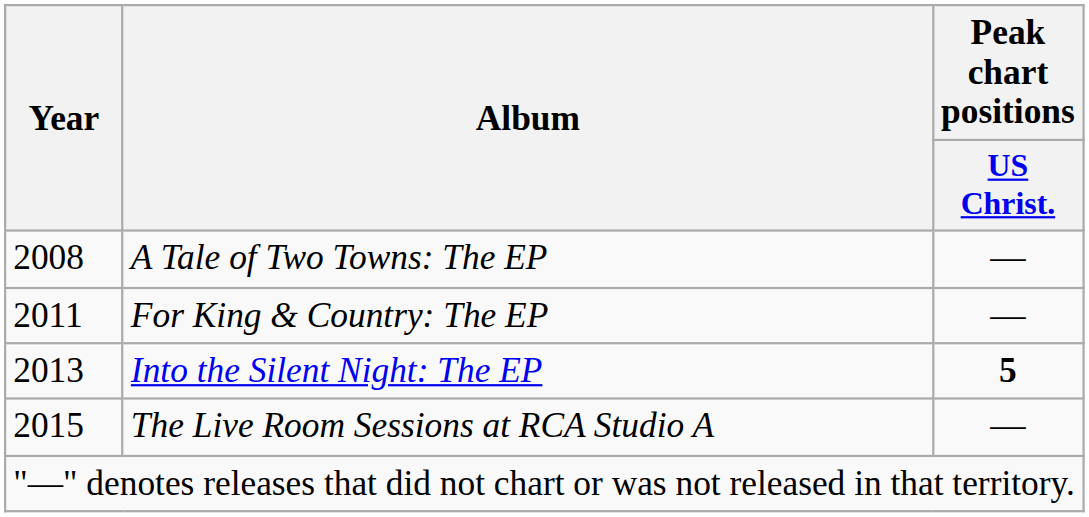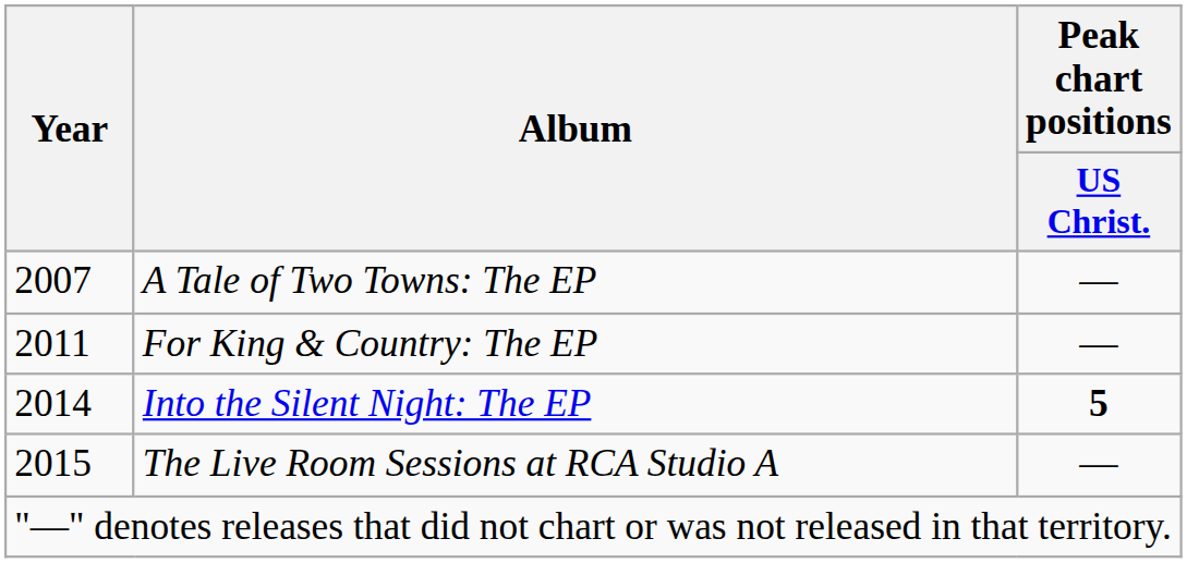 <table class="wikitable">
 <tr>
 <th rowspan="2">Year</th>
 <th rowspan="2">Album</th>
 <th>Peak chart positions</th>
 </tr>
 <tr>
 <th style="width:3em; font-size:90%"><a href='#'>US<br>Christ.</a><br></th>
 </tr>
 <tr>
-<td>2008</td>
+<td>2007</td>
 <td><em>A Tale of Two Towns: The EP</em></td>
 <td style="text-align:center">—</td>
 </tr>
 <tr>
 <td>2011</td>
 <td><em>For King & Country: The EP</em></td>
 <td style="text-align:center">—</td>
 </tr>
 <tr>
-<td>2013</td>
+<td>2014</td>
 <td><em><a href='#'>Into the Silent Night: The EP</a></em></td>
 <td style="text-align:center"><strong>5</strong></td>
 </tr>
 <tr>
 <td>2015</td>
 <td><em>The Live Room Sessions at RCA Studio A</em></td>
 <td style="text-align:center">—</td>
 </tr>
 <tr>
 <td colspan="3" style="text-align:center;">"—" denotes releases that did not chart or was not released in that territory.</td>
 </tr>
 </table>
